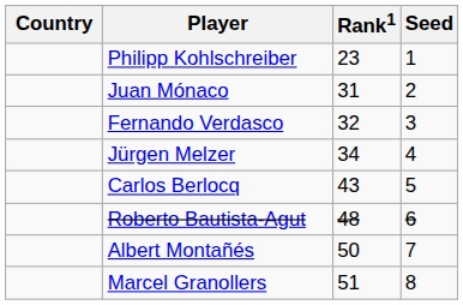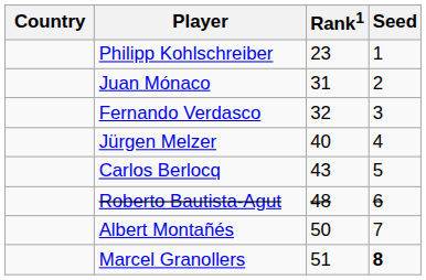 <table class="sortable wikitable">
 <tr>
 <th width="70">Country</th>
 <th width="175">Player</th>
 <th>Rank<sup>1</sup></th>
 <th>Seed</th>
 </tr>
 <tr>
 <td></td>
 <td><a href='#'>Philipp Kohlschreiber</a></td>
 <td>23</td>
 <td>1</td>
 </tr>
 <tr>
 <td></td>
 <td><a href='#'>Juan Mónaco</a></td>
 <td>31</td>
 <td>2</td>
 </tr>
 <tr>
 <td></td>
 <td><a href='#'>Fernando Verdasco</a></td>
 <td>32</td>
 <td>3</td>
 </tr>
 <tr>
 <td></td>
 <td><a href='#'>Jürgen Melzer</a></td>
-<td>34</td>
+<td>40</td>
 <td>4</td>
 </tr>
 <tr>
 <td></td>
 <td><a href='#'>Carlos Berlocq</a></td>
 <td>43</td>
 <td>5</td>
 </tr>
 <tr>
 <td><s></s></td>
 <td><s><a href='#'>Roberto Bautista-Agut</a></s></td>
 <td><s>48</s></td>
 <td><s>6</s></td>
 </tr>
 <tr>
 <td></td>
 <td><a href='#'>Albert Montañés</a></td>
 <td>50</td>
 <td>7</td>
 </tr>
 <tr>
 <td></td>
 <td><a href='#'>Marcel Granollers</a></td>
 <td>51</td>
-<td>8</td>
+<td><strong>8</strong></td>
 </tr>
 </table>
